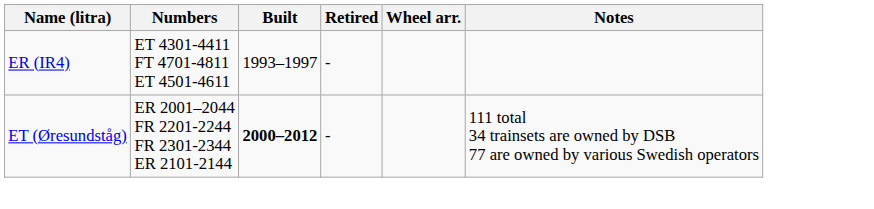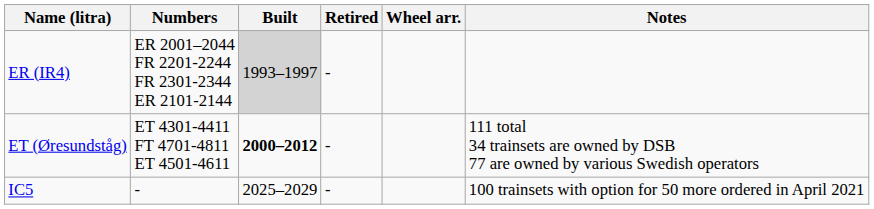 <table class="wikitable">
 <tr>
 <th>Name (litra)</th>
 <th>Numbers</th>
 <th>Built</th>
 <th>Retired</th>
 <th>Wheel arr.</th>
 <th>Notes</th>
 </tr>
 <tr>
 <td><a href='#'>ER (IR4)</a></td>
-<td>ET 4301-4411<br>FT 4701-4811<br>ET 4501-4611</td>
-<td>1993–1997</td>
+<td>ER 2001–2044<br>FR 2201-2244<br>FR 2301-2344<br>ER 2101-2144</td>
+<td style="background: lightgrey;">1993–1997</td>
 <td>-</td>
 <td></td>
 <td></td>
 </tr>
 <tr>
 <td><a href='#'>ET (Øresundståg)</a></td>
-<td>ER 2001–2044<br>FR 2201-2244<br>FR 2301-2344<br>ER 2101-2144</td>
+<td>ET 4301-4411<br>FT 4701-4811<br>ET 4501-4611</td>
 <td><strong>2000–2012</strong></td>
 <td>-</td>
 <td></td>
 <td>111 total<br>34 trainsets are owned by DSB<br>77 are owned by various Swedish operators</td>
 </tr>
+<tr>
+<td><a href='#'>IC5</a></td>
+<td>-</td>
+<td>2025–2029</td>
+<td>-</td>
+<td></td>
+<td>100 trainsets with option for 50 more ordered in April 2021</td>
+</tr>
 </table>
